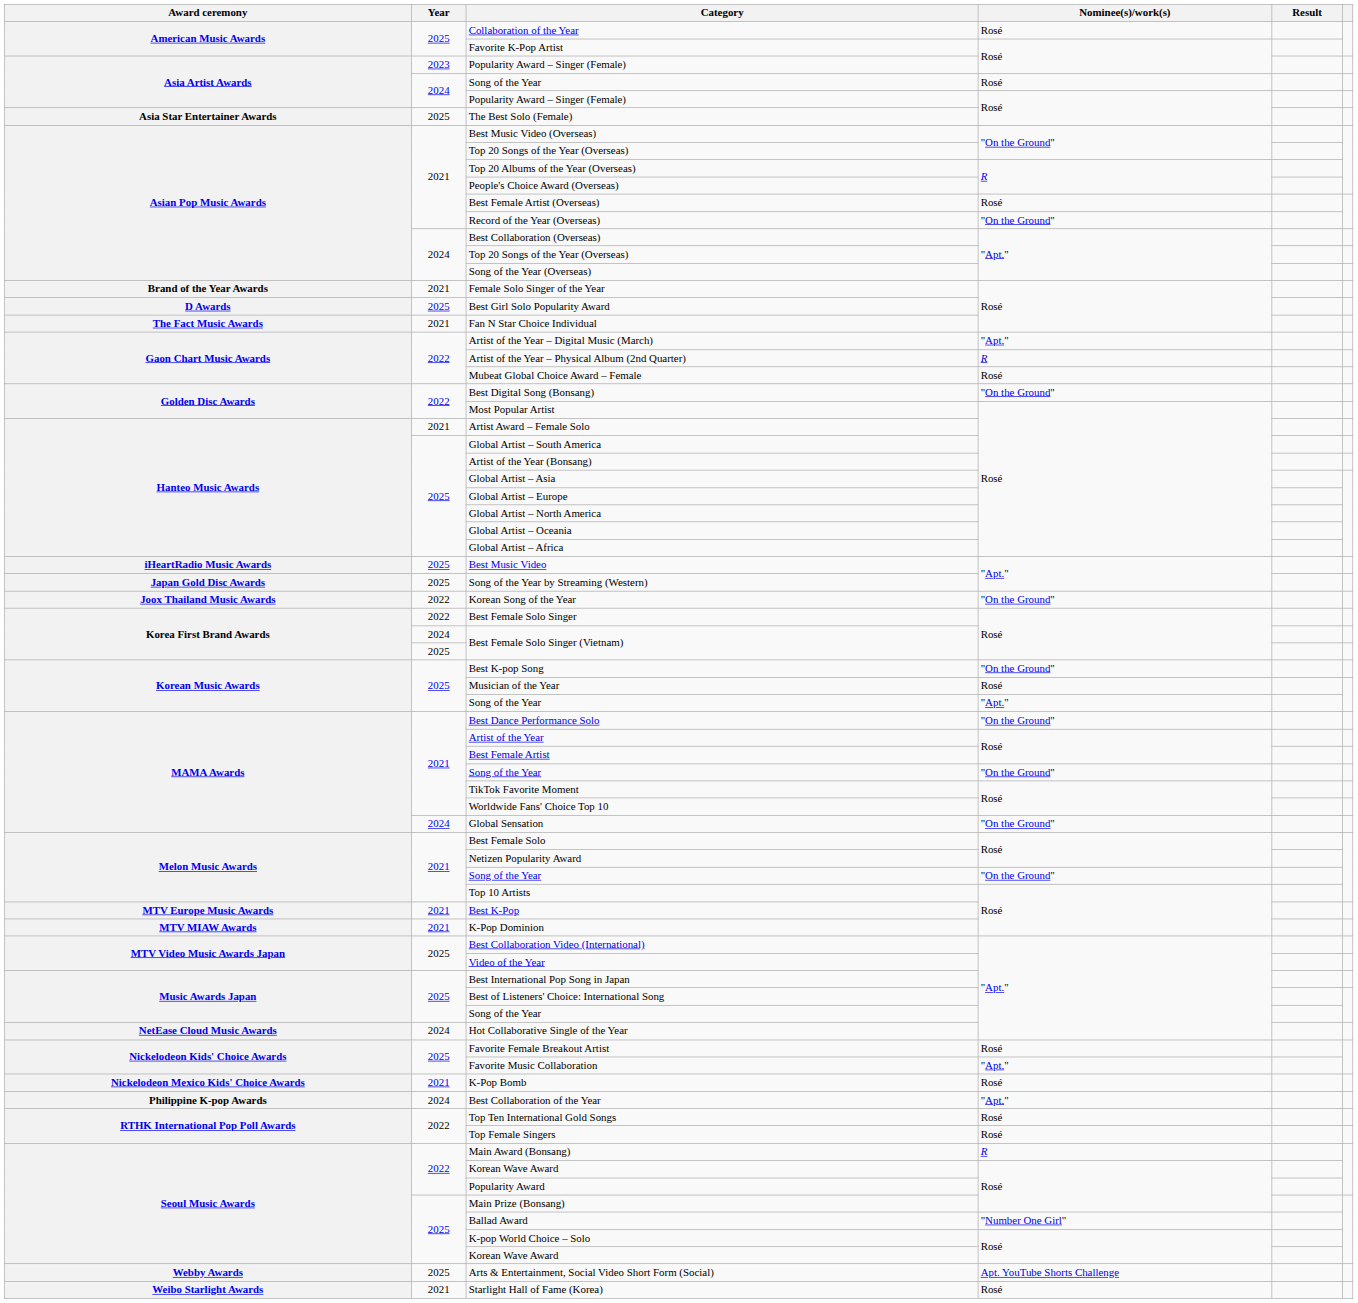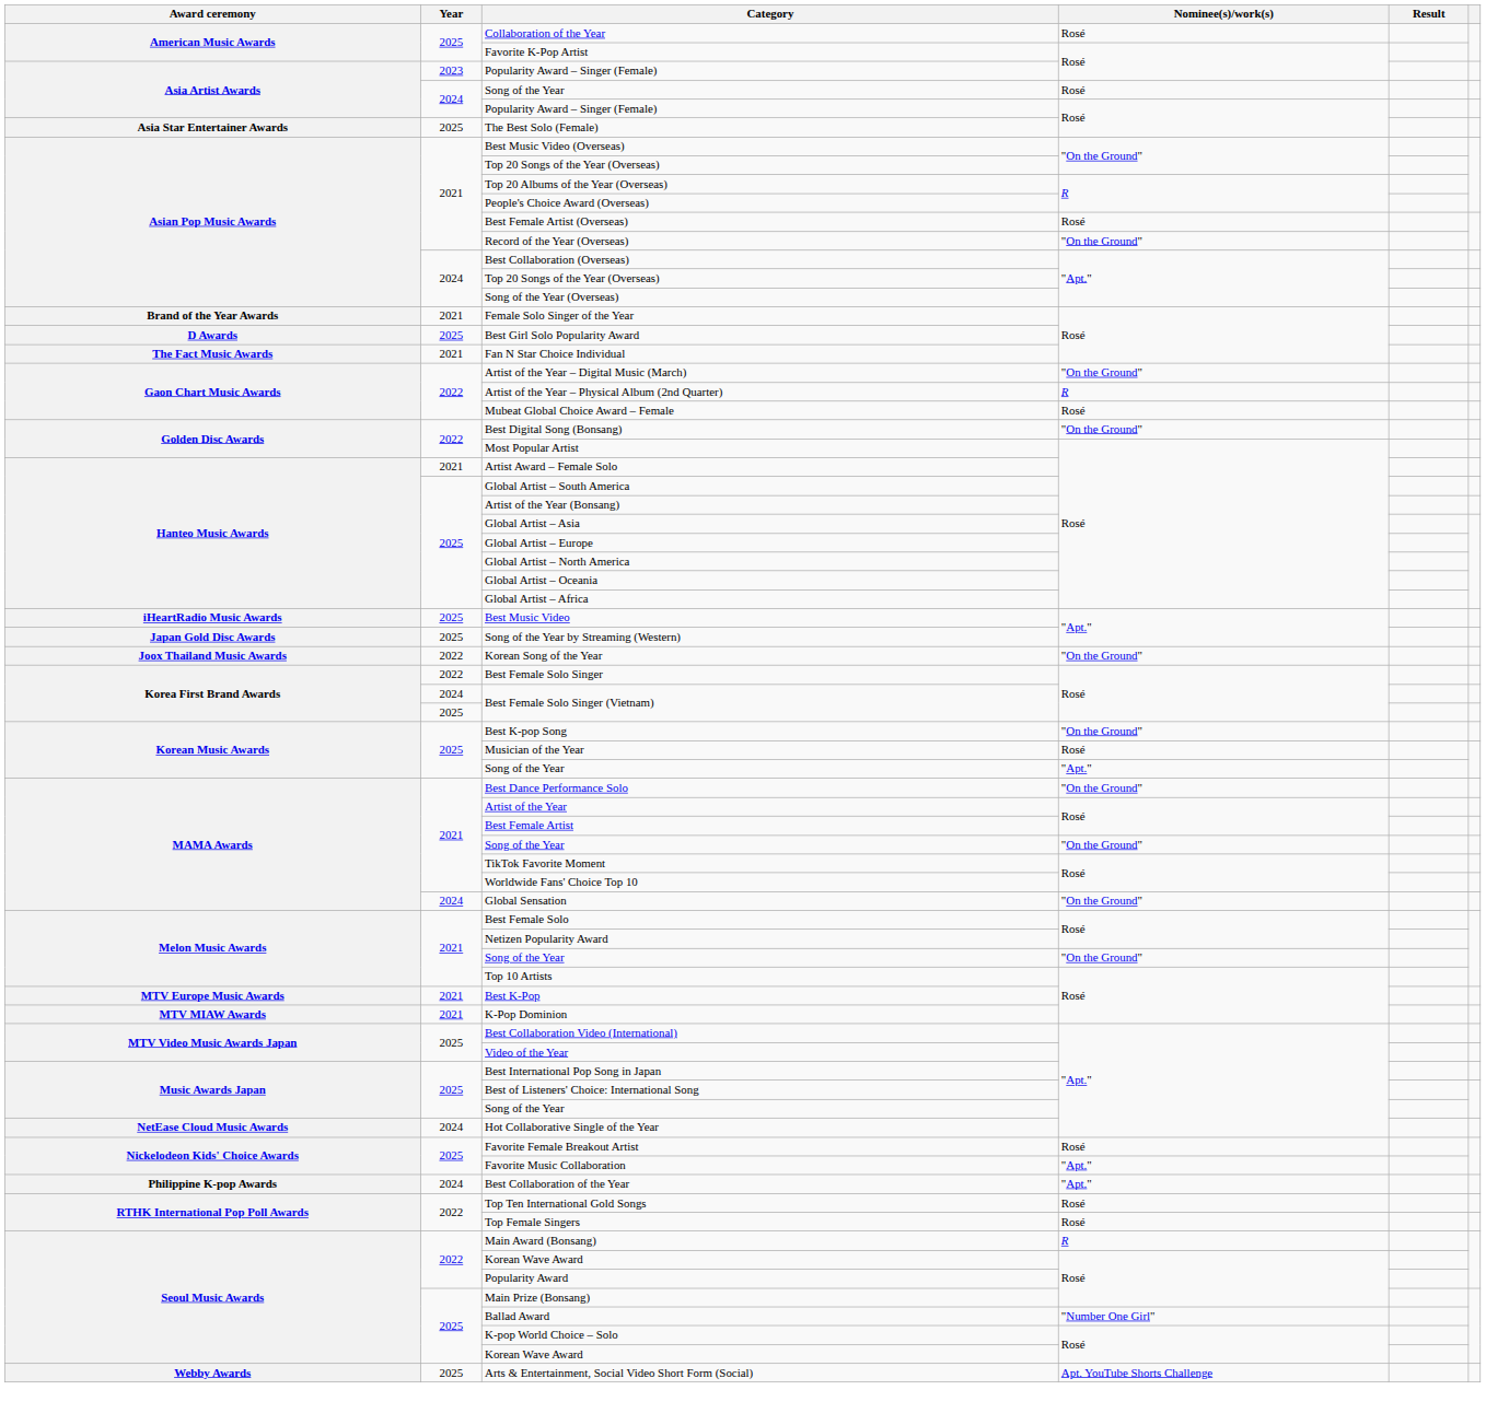 <table class="wikitable sortable plainrowheaders" style="width:100%;">
 <tr>
 <th scope="col">Award ceremony</th>
 <th scope="col">Year</th>
 <th scope="col">Category</th>
 <th scope="col">Nominee(s)/work(s)</th>
 <th scope="col">Result</th>
 <th scope="col" class="unsortable"></th>
 </tr>
 <tr>
 <th scope="row" rowspan="2"><a href='#'>American Music Awards</a> </th>
 <td style="text-align:center" rowspan="2"><a href='#'>2025</a></td>
 <td><a href='#'>Collaboration of the Year</a></td>
 <td>Rosé</td>
 <td></td>
 <td style="text-align:center" rowspan="2"></td>
 </tr>
 <tr>
 <td>Favorite K-Pop Artist</td>
 <td rowspan="2">Rosé</td>
 <td></td>
 </tr>
 <tr>
 <th scope="row" rowspan="3"><a href='#'>Asia Artist Awards</a></th>
 <td style="text-align:center"><a href='#'>2023</a></td>
 <td>Popularity Award – Singer (Female)</td>
 <td></td>
 <td style="text-align:center"></td>
 </tr>
 <tr>
 <td rowspan="2" style="text-align:center"><a href='#'>2024</a></td>
 <td>Song of the Year</td>
 <td>Rosé</td>
 <td></td>
 <td style="text-align:center"></td>
 </tr>
 <tr>
 <td>Popularity Award – Singer (Female)</td>
 <td rowspan="2">Rosé</td>
 <td></td>
 <td style="text-align:center"></td>
 </tr>
 <tr>
 <th scope="row">Asia Star Entertainer Awards</th>
 <td style="text-align:center">2025</td>
 <td>The Best Solo (Female)</td>
 <td></td>
 <td style="text-align:center"></td>
 </tr>
 <tr>
 <th scope="row" rowspan="9"><a href='#'>Asian Pop Music Awards</a></th>
 <td rowspan="6" style="text-align:center">2021</td>
 <td>Best Music Video (Overseas)</td>
 <td rowspan="2">"<a href='#'>On the Ground</a>"</td>
 <td></td>
 <td rowspan="4" style="text-align:center"></td>
 </tr>
 <tr>
 <td>Top 20 Songs of the Year (Overseas)</td>
 <td></td>
 </tr>
 <tr>
 <td>Top 20 Albums of the Year (Overseas)</td>
 <td rowspan="2"><em><a href='#'>R</a></em></td>
 <td></td>
 </tr>
 <tr>
 <td>People's Choice Award (Overseas)</td>
 <td></td>
 </tr>
 <tr>
 <td>Best Female Artist (Overseas)</td>
 <td>Rosé</td>
 <td></td>
 <td rowspan="2" style="text-align:center"></td>
 </tr>
 <tr>
 <td>Record of the Year (Overseas)</td>
 <td>"<a href='#'>On the Ground</a>"</td>
 <td></td>
 </tr>
 <tr>
 <td rowspan="3" style="text-align:center">2024</td>
 <td>Best Collaboration (Overseas)</td>
 <td rowspan="3">"<a href='#'>Apt.</a>" </td>
 <td></td>
 <td style="text-align:center"></td>
 </tr>
 <tr>
 <td>Top 20 Songs of the Year (Overseas)</td>
 <td></td>
 <td style="text-align:center"></td>
 </tr>
 <tr>
 <td>Song of the Year (Overseas)</td>
 <td></td>
 <td style="text-align:center"></td>
 </tr>
 <tr>
 <th scope="row">Brand of the Year Awards </th>
 <td style="text-align:center">2021</td>
 <td>Female Solo Singer of the Year</td>
 <td rowspan="3">Rosé</td>
 <td></td>
 <td style="text-align:center"></td>
 </tr>
 <tr>
 <th scope="row"><a href='#'>D Awards</a> </th>
 <td style="text-align:center"><a href='#'>2025</a></td>
 <td>Best Girl Solo Popularity Award</td>
 <td></td>
 <td style="text-align:center"></td>
 </tr>
 <tr>
 <th scope="row" data-sort-value="Fact Music Awards"><a href='#'>The Fact Music Awards</a> </th>
 <td style="text-align:center">2021</td>
 <td>Fan N Star Choice Individual</td>
 <td></td>
 <td style="text-align:center"></td>
 </tr>
 <tr>
 <th scope="row" rowspan="3"><a href='#'>Gaon Chart Music Awards</a> </th>
 <td rowspan="3" style="text-align:center"><a href='#'>2022</a></td>
 <td>Artist of the Year – Digital Music (March)</td>
-<td>"<a href='#'>Apt.</a>" </td>
+<td>"<a href='#'>On the Ground</a>"</td>
 <td></td>
 <td style="text-align:center"></td>
 </tr>
 <tr>
 <td>Artist of the Year – Physical Album (2nd Quarter)</td>
 <td><em><a href='#'>R</a></em></td>
 <td></td>
 <td style="text-align:center"></td>
 </tr>
 <tr>
 <td>Mubeat Global Choice Award – Female</td>
 <td>Rosé</td>
 <td></td>
 <td style="text-align:center"></td>
 </tr>
 <tr>
 <th scope="row" rowspan="2"><a href='#'>Golden Disc Awards</a></th>
 <td rowspan="2" style="text-align:center"><a href='#'>2022</a></td>
 <td>Best Digital Song (Bonsang)</td>
 <td>"<a href='#'>On the Ground</a>"</td>
 <td></td>
 <td style="text-align:center"></td>
 </tr>
 <tr>
 <td>Most Popular Artist</td>
 <td rowspan="9">Rosé</td>
 <td></td>
 <td style="text-align:center"></td>
 </tr>
 <tr>
 <th scope="row" rowspan="8"><a href='#'>Hanteo Music Awards</a> </th>
 <td style="text-align:center">2021</td>
 <td>Artist Award – Female Solo</td>
 <td></td>
 <td style="text-align:center"></td>
 </tr>
 <tr>
 <td rowspan="7" style="text-align:center"><a href='#'>2025</a></td>
 <td>Global Artist – South America</td>
 <td></td>
 <td style="text-align:center"></td>
 </tr>
 <tr>
 <td>Artist of the Year (Bonsang)</td>
 <td></td>
 <td style="text-align:center"></td>
 </tr>
 <tr>
 <td>Global Artist – Asia</td>
 <td></td>
 <td style="text-align:center" rowspan="5"></td>
 </tr>
 <tr>
 <td>Global Artist – Europe</td>
 <td></td>
 </tr>
 <tr>
 <td>Global Artist – North America</td>
 <td></td>
 </tr>
 <tr>
 <td>Global Artist – Oceania</td>
 <td></td>
 </tr>
 <tr>
 <td>Global Artist – Africa</td>
 <td></td>
 </tr>
 <tr>
 <th scope="row"><a href='#'>iHeartRadio Music Awards</a> </th>
 <td style="text-align:center"><a href='#'>2025</a></td>
 <td><a href='#'>Best Music Video</a></td>
 <td rowspan="2">"<a href='#'>Apt.</a>" </td>
 <td></td>
 <td style="text-align:center"></td>
 </tr>
 <tr>
 <th scope="row"><a href='#'>Japan Gold Disc Awards</a> </th>
 <td style="text-align:center">2025</td>
 <td>Song of the Year by Streaming (Western)</td>
 <td></td>
 <td style="text-align:center"></td>
 </tr>
 <tr>
 <th scope="row"><a href='#'>Joox Thailand Music Awards</a></th>
 <td style="text-align:center">2022</td>
 <td>Korean Song of the Year</td>
 <td>"<a href='#'>On the Ground</a>"</td>
 <td></td>
 <td style="text-align:center"></td>
 </tr>
 <tr>
 <th scope="row" rowspan="3">Korea First Brand Awards </th>
 <td style="text-align:center">2022</td>
 <td>Best Female Solo Singer</td>
 <td rowspan="3">Rosé</td>
 <td></td>
 <td style="text-align:center"></td>
 </tr>
 <tr>
 <td style="text-align:center">2024</td>
 <td rowspan="2">Best Female Solo Singer (Vietnam)</td>
 <td></td>
 <td style="text-align:center"></td>
 </tr>
 <tr>
 <td style="text-align:center">2025</td>
 <td></td>
 <td style="text-align:center"></td>
 </tr>
 <tr>
 <th scope="row" rowspan="3"><a href='#'>Korean Music Awards</a></th>
 <td rowspan="3" style="text-align:center"><a href='#'>2025</a></td>
 <td>Best K-pop Song</td>
 <td>"<a href='#'>On the Ground</a>"</td>
 <td></td>
 <td style="text-align:center"></td>
 </tr>
 <tr>
 <td>Musician of the Year</td>
 <td>Rosé</td>
 <td></td>
 <td rowspan="2" style="text-align:center"></td>
 </tr>
 <tr>
 <td>Song of the Year</td>
 <td>"<a href='#'>Apt.</a>" </td>
 <td></td>
 </tr>
 <tr>
 <th scope="row" rowspan="7"><a href='#'>MAMA Awards</a> </th>
 <td rowspan="6" style="text-align:center"><a href='#'>2021</a></td>
 <td><a href='#'>Best Dance Performance Solo</a></td>
 <td>"<a href='#'>On the Ground</a>"</td>
 <td></td>
 <td style="text-align:center"></td>
 </tr>
 <tr>
 <td><a href='#'>Artist of the Year</a></td>
 <td rowspan="2">Rosé</td>
 <td></td>
 <td style="text-align:center"></td>
 </tr>
 <tr>
 <td><a href='#'>Best Female Artist</a></td>
 <td></td>
 <td style="text-align:center"></td>
 </tr>
 <tr>
 <td><a href='#'>Song of the Year</a></td>
 <td>"<a href='#'>On the Ground</a>"</td>
 <td></td>
 <td style="text-align:center"></td>
 </tr>
 <tr>
 <td>TikTok Favorite Moment</td>
 <td rowspan="2">Rosé</td>
 <td></td>
 <td style="text-align:center"></td>
 </tr>
 <tr>
 <td>Worldwide Fans' Choice Top 10</td>
 <td></td>
 <td style="text-align:center"></td>
 </tr>
 <tr>
 <td style="text-align:center"><a href='#'>2024</a></td>
 <td>Global Sensation</td>
 <td>"<a href='#'>On the Ground</a>"</td>
 <td></td>
 <td style="text-align:center"></td>
 </tr>
 <tr>
 <th scope="row" rowspan="4"><a href='#'>Melon Music Awards</a></th>
 <td rowspan="4" style="text-align:center"><a href='#'>2021</a></td>
 <td>Best Female Solo</td>
 <td rowspan="2">Rosé</td>
 <td></td>
 <td rowspan="4" style="text-align:center"></td>
 </tr>
 <tr>
 <td>Netizen Popularity Award</td>
 <td></td>
 </tr>
 <tr>
 <td><a href='#'>Song of the Year</a></td>
 <td>"<a href='#'>On the Ground</a>"</td>
 <td></td>
 </tr>
 <tr>
 <td>Top 10 Artists</td>
 <td rowspan="3">Rosé</td>
 <td></td>
 </tr>
 <tr>
 <th scope="row"><a href='#'>MTV Europe Music Awards</a></th>
 <td style="text-align:center"><a href='#'>2021</a></td>
 <td><a href='#'>Best K-Pop</a></td>
 <td></td>
 <td style="text-align:center"></td>
 </tr>
 <tr>
 <th scope="row"><a href='#'>MTV MIAW Awards</a></th>
 <td style="text-align:center"><a href='#'>2021</a></td>
 <td>K-Pop Dominion</td>
 <td></td>
 <td style="text-align:center"></td>
 </tr>
 <tr>
 <th scope="row" rowspan="2"><a href='#'>MTV Video Music Awards Japan</a></th>
 <td style="text-align:center" rowspan="2">2025</td>
 <td><a href='#'>Best Collaboration Video (International)</a></td>
 <td rowspan="6">"<a href='#'>Apt.</a>" </td>
 <td></td>
 <td style="text-align:center"></td>
 </tr>
 <tr>
 <td><a href='#'>Video of the Year</a></td>
 <td></td>
 <td style="text-align:center"></td>
 </tr>
 <tr>
 <th scope="row" rowspan="3"><a href='#'>Music Awards Japan</a></th>
 <td style="text-align:center" rowspan="3"><a href='#'>2025</a></td>
 <td>Best International Pop Song in Japan</td>
 <td></td>
 <td style="text-align:center"></td>
 </tr>
 <tr>
 <td>Best of Listeners' Choice: International Song</td>
 <td></td>
 <td style="text-align:center" rowspan="2"></td>
 </tr>
 <tr>
 <td>Song of the Year</td>
 <td></td>
 </tr>
 <tr>
 <th scope="row"><a href='#'>NetEase Cloud Music Awards</a> </th>
 <td style="text-align:center">2024</td>
 <td>Hot Collaborative Single of the Year</td>
 <td></td>
 <td style="text-align:center"></td>
 </tr>
 <tr>
 <th scope="row" rowspan="2"><a href='#'>Nickelodeon Kids' Choice Awards</a></th>
 <td style="text-align:center" rowspan="2"><a href='#'>2025</a></td>
 <td>Favorite Female Breakout Artist</td>
 <td>Rosé</td>
 <td></td>
 <td style="text-align:center" rowspan="2"></td>
 </tr>
 <tr>
 <td>Favorite Music Collaboration</td>
 <td>"<a href='#'>Apt.</a>" </td>
 <td></td>
 </tr>
 <tr>
-<th scope="row"><a href='#'>Nickelodeon Mexico Kids' Choice Awards</a></th>
-<td style="text-align:center"><a href='#'>2021</a></td>
-<td>K-Pop Bomb</td>
-<td>Rosé</td>
-<td></td>
-<td style="text-align:center"></td>
-</tr>
-<tr>
 <th scope="row">Philippine K-pop Awards </th>
 <td style="text-align:center">2024</td>
 <td>Best Collaboration of the Year</td>
 <td>"<a href='#'>Apt.</a>" </td>
 <td></td>
 <td style="text-align:center"></td>
 </tr>
 <tr>
 <th scope="row" rowspan="2"><a href='#'>RTHK International Pop Poll Awards</a> </th>
 <td rowspan="2" style="text-align:center">2022</td>
 <td>Top Ten International Gold Songs</td>
 <td>Rosé</td>
 <td></td>
 <td style="text-align:center"></td>
 </tr>
 <tr>
 <td>Top Female Singers</td>
 <td>Rosé</td>
 <td></td>
 <td style="text-align:center"></td>
 </tr>
 <tr>
 <th scope="row" rowspan="7"><a href='#'>Seoul Music Awards</a> </th>
 <td rowspan="3" style="text-align:center"><a href='#'>2022</a></td>
 <td>Main Award (Bonsang)</td>
 <td><em><a href='#'>R</a></em></td>
 <td></td>
 <td rowspan="3" style="text-align:center"></td>
 </tr>
 <tr>
 <td>Korean Wave Award</td>
 <td rowspan="3">Rosé</td>
 <td></td>
 </tr>
 <tr>
 <td>Popularity Award</td>
 <td></td>
 </tr>
 <tr>
 <td rowspan="4" style="text-align:center"><a href='#'>2025</a></td>
 <td>Main Prize (Bonsang)</td>
 <td></td>
 <td rowspan="4" style="text-align:center"></td>
 </tr>
 <tr>
 <td>Ballad Award</td>
 <td>"<a href='#'>Number One Girl</a>"</td>
 <td></td>
 </tr>
 <tr>
 <td>K-pop World Choice – Solo</td>
 <td rowspan="2">Rosé</td>
 <td></td>
 </tr>
 <tr>
 <td>Korean Wave Award</td>
 <td></td>
 </tr>
 <tr>
 <th scope="row"><a href='#'>Webby Awards</a> </th>
 <td style="text-align:center">2025</td>
 <td>Arts & Entertainment, Social Video Short Form (Social)</td>
 <td><a href='#'>Apt. YouTube Shorts Challenge</a> </td>
 <td></td>
 <td style="text-align:center"></td>
 </tr>
-<tr>
-<th scope="row"><a href='#'>Weibo Starlight Awards</a></th>
-<td style="text-align:center">2021</td>
-<td>Starlight Hall of Fame (Korea)</td>
-<td>Rosé</td>
-<td></td>
-<td style="text-align:center"></td>
-</tr>
 </table>
